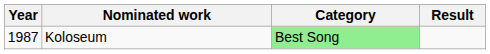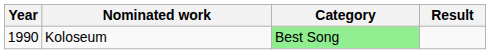 <table class="wikitable">
 <tr>
 <th width="32">Year</th>
 <th width="257">Nominated work</th>
 <th width="162">Category</th>
 <th width="69">Result</th>
 </tr>
 <tr>
-<td>1987</td>
+<td>1990</td>
 <td>Koloseum</td>
 <td style="background: lightgreen;">Best Song</td>
 <td></td>
 </tr>
 </table>
